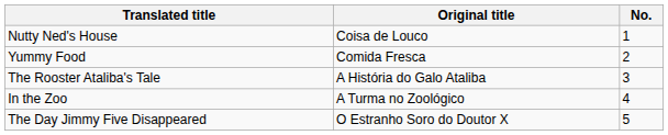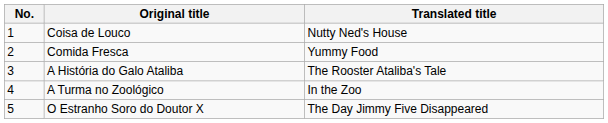 <table class=wikitable width=800>
 <tr>
+<th>No.</th>
+<th>Original title</th>
 <th>Translated title</th>
-<th>Original title</th>
-<th>No.</th>
 </tr>
 <tr>
+<td>1</td>
+<td>Coisa de Louco</td>
 <td>Nutty Ned's House</td>
-<td>Coisa de Louco</td>
-<td>1</td>
 </tr>
 <tr>
+<td>2</td>
+<td>Comida Fresca</td>
 <td>Yummy Food</td>
-<td>Comida Fresca</td>
-<td>2</td>
 </tr>
 <tr>
+<td>3</td>
+<td>A História do Galo Ataliba</td>
 <td>The Rooster Ataliba's Tale</td>
-<td>A História do Galo Ataliba</td>
-<td>3</td>
 </tr>
 <tr>
+<td>4</td>
+<td>A Turma no Zoológico</td>
 <td>In the Zoo</td>
-<td>A Turma no Zoológico</td>
-<td>4</td>
 </tr>
 <tr>
+<td>5</td>
+<td>O Estranho Soro do Doutor X</td>
 <td>The Day Jimmy Five Disappeared</td>
-<td>O Estranho Soro do Doutor X</td>
-<td>5</td>
 </tr>
 </table>
